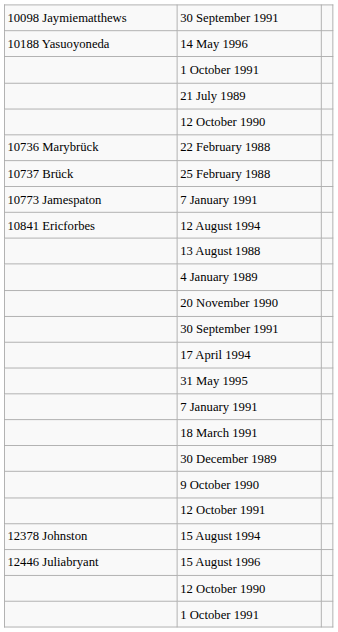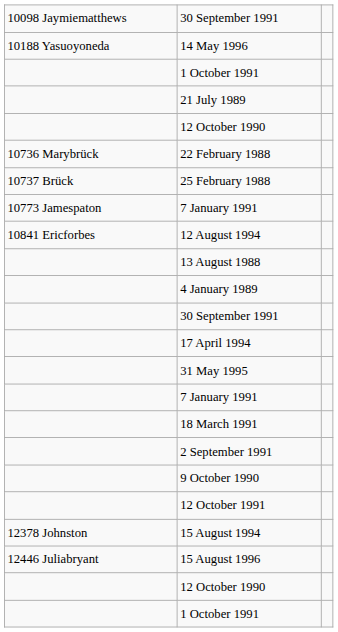 <table class="wikitable" style="font-size: 89%; float: left; width: 26em; margin-right: 1em; height: 700px">
 <tr>
 <td>10098 Jaymiematthews</td>
 <td>30 September 1991</td>
 <td></td>
 </tr>
 <tr>
 <td>10188 Yasuoyoneda</td>
 <td>14 May 1996</td>
 <td> </td>
 </tr>
 <tr>
 <td></td>
 <td>1 October 1991</td>
 <td></td>
 </tr>
 <tr>
 <td></td>
 <td>21 July 1989</td>
 <td></td>
 </tr>
 <tr>
 <td></td>
 <td>12 October 1990</td>
 <td></td>
 </tr>
 <tr>
 <td>10736 Marybrück</td>
 <td>22 February 1988</td>
 <td></td>
 </tr>
 <tr>
 <td>10737 Brück</td>
 <td>25 February 1988</td>
 <td></td>
 </tr>
 <tr>
 <td>10773 Jamespaton</td>
 <td>7 January 1991</td>
 <td></td>
 </tr>
 <tr>
 <td>10841 Ericforbes</td>
 <td>12 August 1994</td>
 <td></td>
 </tr>
 <tr>
 <td></td>
 <td>13 August 1988</td>
 <td></td>
 </tr>
 <tr>
 <td></td>
 <td>4 January 1989</td>
 <td></td>
 </tr>
 <tr>
 <td></td>
-<td>20 November 1990</td>
-<td></td>
-</tr>
-<tr>
-<td></td>
 <td>30 September 1991</td>
 <td></td>
 </tr>
 <tr>
 <td></td>
 <td>17 April 1994</td>
 <td></td>
 </tr>
 <tr>
 <td></td>
 <td>31 May 1995</td>
 <td></td>
 </tr>
 <tr>
 <td></td>
 <td>7 January 1991</td>
 <td></td>
 </tr>
 <tr>
 <td></td>
 <td>18 March 1991</td>
 <td></td>
 </tr>
 <tr>
 <td></td>
-<td>30 December 1989</td>
+<td>2 September 1991</td>
 <td></td>
 </tr>
 <tr>
 <td></td>
 <td>9 October 1990</td>
 <td></td>
 </tr>
 <tr>
 <td></td>
 <td>12 October 1991</td>
 <td></td>
 </tr>
 <tr>
 <td>12378 Johnston</td>
 <td>15 August 1994</td>
 <td></td>
 </tr>
 <tr>
 <td>12446 Juliabryant</td>
 <td>15 August 1996</td>
 <td> </td>
 </tr>
 <tr>
 <td></td>
 <td>12 October 1990</td>
 <td></td>
 </tr>
 <tr>
 <td></td>
 <td>1 October 1991</td>
 <td></td>
 </tr>
 </table>
